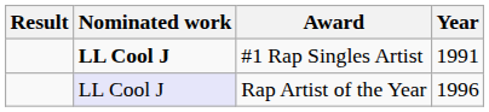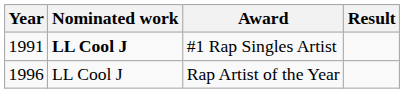 <table class="wikitable">
 <tr>
-<th>Result</th>
+<th>Year</th>
 <th>Nominated work</th>
 <th>Award</th>
-<th>Year</th>
+<th>Result</th>
 </tr>
 <tr>
-<td></td>
+<td align=center>1991</td>
 <td><strong>LL Cool J</strong></td>
 <td>#1 Rap Singles Artist</td>
-<td align=center>1991</td>
+<td></td>
 </tr>
 <tr>
+<td align=center>1996</td>
+<td>LL Cool J</td>
+<td>Rap Artist of the Year</td>
 <td></td>
-<td style="background: lavender;">LL Cool J</td>
-<td>Rap Artist of the Year</td>
-<td align=center>1996</td>
 </tr>
 </table>
